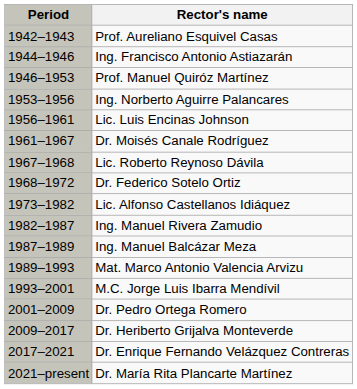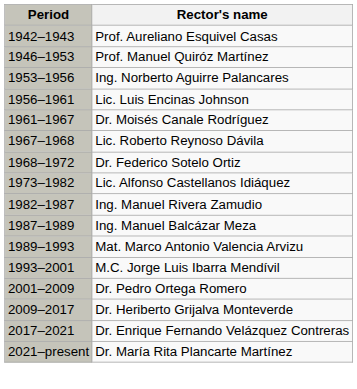 <table class="wikitable" style="margin:auto;">
 <tr>
 <th style="background:#c5c4ba;">Period</th>
 <th>Rector's name</th>
 </tr>
 <tr>
 <td style="background:#c5c4ba;">1942–1943</td>
 <td align=left>Prof. Aureliano Esquivel Casas</td>
-</tr>
-<tr>
-<td style="background:#c5c4ba;">1944–1946</td>
-<td align=left>Ing. Francisco Antonio Astiazarán</td>
 </tr>
 <tr>
 <td style="background:#c5c4ba;">1946–1953</td>
 <td align=left>Prof. Manuel Quiróz Martínez</td>
 </tr>
 <tr>
 <td style="background:#c5c4ba;">1953–1956</td>
 <td align=left>Ing. Norberto Aguirre Palancares</td>
 </tr>
 <tr>
 <td style="background:#c5c4ba;">1956–1961</td>
 <td align=left>Lic. Luis Encinas Johnson</td>
 </tr>
 <tr>
 <td style="background:#c5c4ba;">1961–1967</td>
 <td align=left>Dr. Moisés Canale Rodríguez</td>
 </tr>
 <tr>
 <td style="background:#c5c4ba;">1967–1968</td>
 <td align=left>Lic. Roberto Reynoso Dávila</td>
 </tr>
 <tr>
 <td style="background:#c5c4ba;">1968–1972</td>
 <td align=left>Dr. Federico Sotelo Ortiz</td>
 </tr>
 <tr>
 <td style="background:#c5c4ba;">1973–1982</td>
 <td align=left>Lic. Alfonso Castellanos Idiáquez</td>
 </tr>
 <tr>
 <td style="background:#c5c4ba;">1982–1987</td>
 <td align=left>Ing. Manuel Rivera Zamudio</td>
 </tr>
 <tr>
 <td style="background:#c5c4ba;">1987–1989</td>
 <td align=left>Ing. Manuel Balcázar Meza</td>
 </tr>
 <tr>
 <td style="background:#c5c4ba;">1989–1993</td>
 <td align=left>Mat. Marco Antonio Valencia Arvizu</td>
 </tr>
 <tr>
 <td style="background:#c5c4ba;">1993–2001</td>
 <td align=left>M.C. Jorge Luis Ibarra Mendívil</td>
 </tr>
 <tr>
 <td style="background:#c5c4ba;">2001–2009</td>
 <td align=left>Dr. Pedro Ortega Romero</td>
 </tr>
 <tr>
 <td style="background:#c5c4ba;">2009–2017</td>
 <td align=left>Dr. Heriberto Grijalva Monteverde</td>
 </tr>
 <tr>
 <td style="background:#c5c4ba;">2017–2021</td>
 <td align=left>Dr. Enrique Fernando Velázquez Contreras</td>
 </tr>
 <tr>
 <td style="background:#c5c4ba;">2021–present</td>
 <td align=left>Dr. María Rita Plancarte Martínez</td>
 </tr>
 </table>
